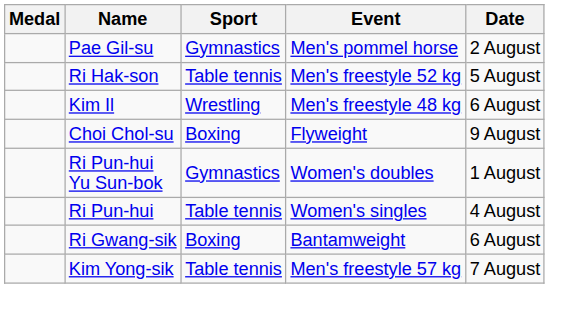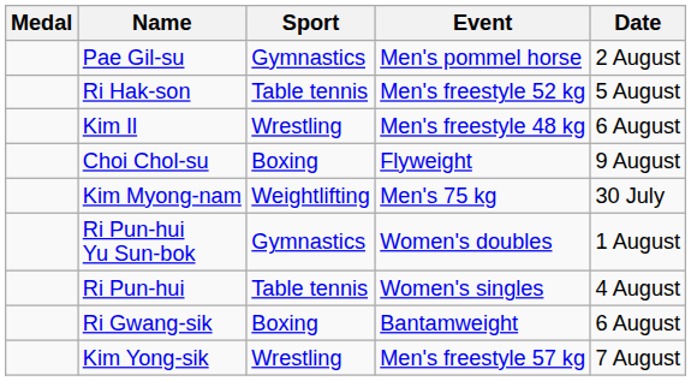 <table class="wikitable sortable" style="font-size:90%">
 <tr>
 <th>Medal</th>
 <th>Name</th>
 <th>Sport</th>
 <th>Event</th>
 <th>Date</th>
 </tr>
 <tr>
 <td></td>
 <td><a href='#'>Pae Gil-su</a></td>
 <td><a href='#'>Gymnastics</a></td>
 <td><a href='#'>Men's pommel horse</a></td>
 <td>2 August</td>
 </tr>
 <tr>
 <td></td>
 <td><a href='#'>Ri Hak-son</a></td>
 <td><a href='#'>Table tennis</a></td>
 <td><a href='#'>Men's freestyle 52 kg</a></td>
 <td>5 August</td>
 </tr>
 <tr>
 <td></td>
 <td><a href='#'>Kim Il</a></td>
 <td><a href='#'>Wrestling</a></td>
 <td><a href='#'>Men's freestyle 48 kg</a></td>
 <td>6 August</td>
 </tr>
 <tr>
 <td></td>
 <td><a href='#'>Choi Chol-su</a></td>
 <td><a href='#'>Boxing</a></td>
 <td><a href='#'>Flyweight</a></td>
 <td>9 August</td>
 </tr>
 <tr>
 <td></td>
+<td><a href='#'>Kim Myong-nam</a></td>
+<td><a href='#'>Weightlifting</a></td>
+<td><a href='#'>Men's 75 kg</a></td>
+<td>30 July</td>
+</tr>
+<tr>
+<td></td>
 <td><a href='#'>Ri Pun-hui</a> <br> <a href='#'>Yu Sun-bok</a></td>
 <td><a href='#'>Gymnastics</a></td>
 <td><a href='#'>Women's doubles</a></td>
 <td>1 August</td>
 </tr>
 <tr>
 <td></td>
 <td><a href='#'>Ri Pun-hui</a></td>
 <td><a href='#'>Table tennis</a></td>
 <td><a href='#'>Women's singles</a></td>
 <td>4 August</td>
 </tr>
 <tr>
 <td></td>
 <td><a href='#'>Ri Gwang-sik</a></td>
 <td><a href='#'>Boxing</a></td>
 <td><a href='#'>Bantamweight</a></td>
 <td>6 August</td>
 </tr>
 <tr>
 <td></td>
 <td><a href='#'>Kim Yong-sik</a></td>
-<td><a href='#'>Table tennis</a></td>
+<td><a href='#'>Wrestling</a></td>
 <td><a href='#'>Men's freestyle 57 kg</a></td>
 <td>7 August</td>
 </tr>
 </table>
